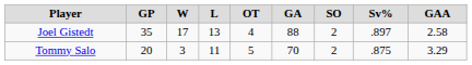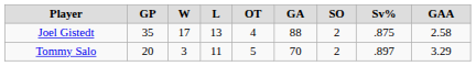 <table class="wikitable" style="width:50%;">
 <tr style="text-align:center; background:#ddd;">
 <td><strong>Player</strong></td>
 <td><strong>GP</strong></td>
 <td><strong>W</strong></td>
 <td><strong>L</strong></td>
 <td><strong>OT</strong></td>
 <td><strong>GA</strong></td>
 <td><strong>SO</strong></td>
 <td><strong>Sv%</strong></td>
 <td><strong>GAA</strong></td>
 </tr>
 <tr style="text-align:center;">
 <td><a href='#'>Joel Gistedt</a></td>
 <td>35</td>
 <td>17</td>
 <td>13</td>
 <td>4</td>
 <td>88</td>
 <td>2</td>
-<td>.897</td>
+<td>.875</td>
 <td>2.58</td>
 </tr>
 <tr style="text-align:center;">
 <td><a href='#'>Tommy Salo</a></td>
 <td>20</td>
 <td>3</td>
 <td>11</td>
 <td>5</td>
 <td>70</td>
 <td>2</td>
-<td>.875</td>
+<td>.897</td>
 <td>3.29</td>
 </tr>
 </table>
